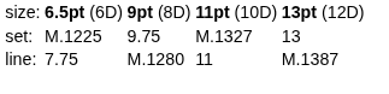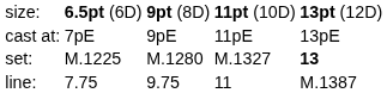 <table style="margin-left:40px;">
 <tr>
 <td>size:</td>
 <td><strong>6.5pt</strong> (6D)</td>
 <td><strong>9pt</strong> (8D)</td>
 <td><strong>11pt</strong> (10D)</td>
 <td><strong>13pt</strong> (12D)</td>
 </tr>
 <tr>
+<td>cast at:</td>
+<td>7pE</td>
+<td>9pE</td>
+<td>11pE</td>
+<td>13pE</td>
+</tr>
+<tr>
 <td>set:</td>
 <td>M.1225</td>
-<td>9.75</td>
+<td>M.1280</td>
 <td>M.1327</td>
-<td>13</td>
+<td><strong>13</strong></td>
 </tr>
 <tr>
 <td>line:</td>
 <td>7.75</td>
-<td>M.1280</td>
+<td>9.75</td>
 <td>11</td>
 <td>M.1387</td>
 </tr>
 </table>
